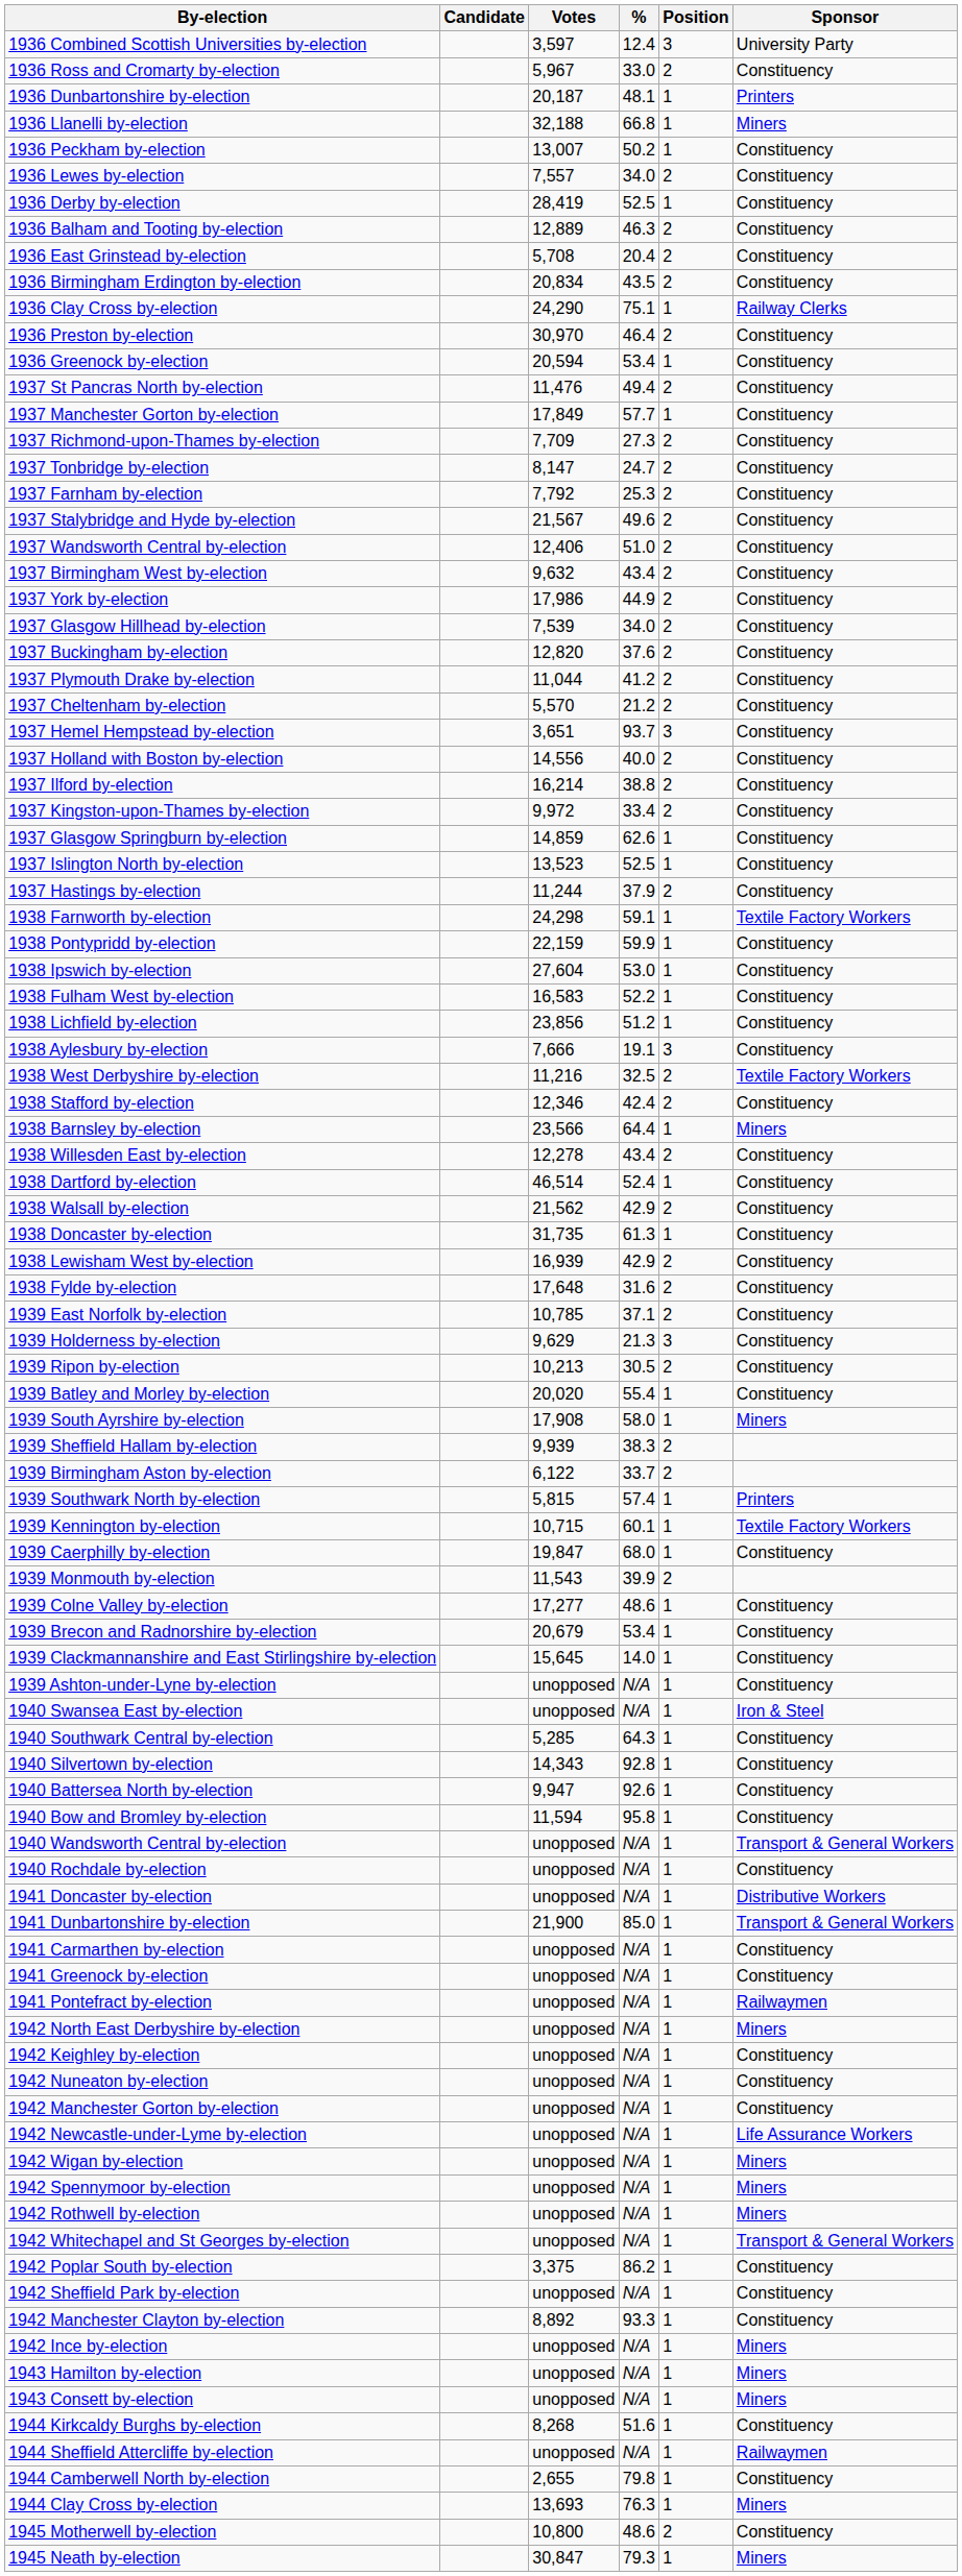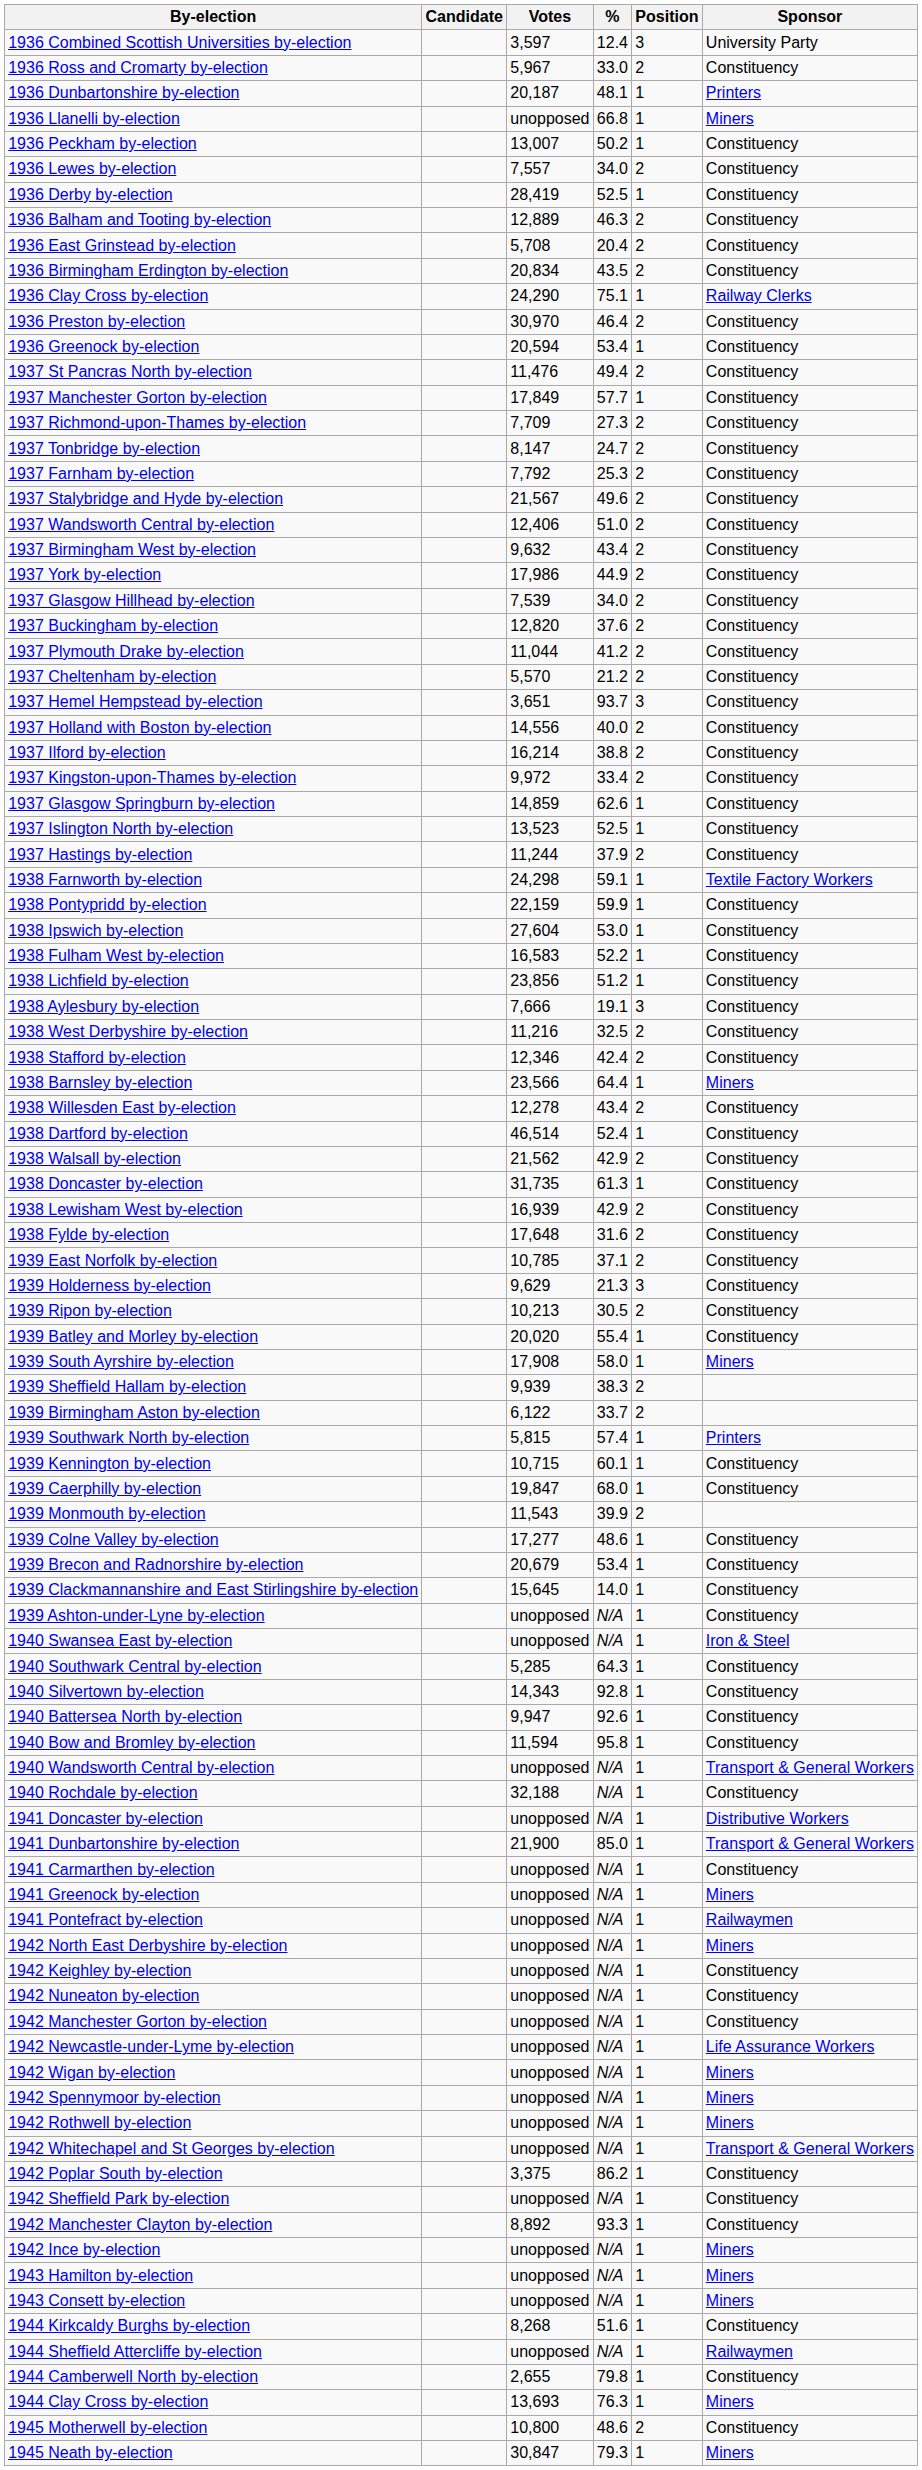 <table class="wikitable sortable">
 <tr>
 <th>By-election</th>
 <th>Candidate</th>
 <th>Votes</th>
 <th>%</th>
 <th>Position</th>
 <th>Sponsor</th>
 </tr>
 <tr>
 <td><a href='#'>1936 Combined Scottish Universities by-election</a></td>
 <td></td>
 <td>3,597</td>
 <td>12.4</td>
 <td>3</td>
 <td>University Party</td>
 </tr>
 <tr>
 <td><a href='#'>1936 Ross and Cromarty by-election</a></td>
 <td></td>
 <td>5,967</td>
 <td>33.0</td>
 <td>2</td>
 <td>Constituency</td>
 </tr>
 <tr>
 <td><a href='#'>1936 Dunbartonshire by-election</a></td>
 <td></td>
 <td>20,187</td>
 <td>48.1</td>
 <td>1</td>
 <td><a href='#'>Printers</a></td>
 </tr>
 <tr>
 <td><a href='#'>1936 Llanelli by-election</a></td>
 <td></td>
-<td>32,188</td>
+<td>unopposed</td>
 <td>66.8</td>
 <td>1</td>
 <td><a href='#'>Miners</a></td>
 </tr>
 <tr>
 <td><a href='#'>1936 Peckham by-election</a></td>
 <td></td>
 <td>13,007</td>
 <td>50.2</td>
 <td>1</td>
 <td>Constituency</td>
 </tr>
 <tr>
 <td><a href='#'>1936 Lewes by-election</a></td>
 <td></td>
 <td>7,557</td>
 <td>34.0</td>
 <td>2</td>
 <td>Constituency</td>
 </tr>
 <tr>
 <td><a href='#'>1936 Derby by-election</a></td>
 <td></td>
 <td>28,419</td>
 <td>52.5</td>
 <td>1</td>
 <td>Constituency</td>
 </tr>
 <tr>
 <td><a href='#'>1936 Balham and Tooting by-election</a></td>
 <td></td>
 <td>12,889</td>
 <td>46.3</td>
 <td>2</td>
 <td>Constituency</td>
 </tr>
 <tr>
 <td><a href='#'>1936 East Grinstead by-election</a></td>
 <td></td>
 <td>5,708</td>
 <td>20.4</td>
 <td>2</td>
 <td>Constituency</td>
 </tr>
 <tr>
 <td><a href='#'>1936 Birmingham Erdington by-election</a></td>
 <td></td>
 <td>20,834</td>
 <td>43.5</td>
 <td>2</td>
 <td>Constituency</td>
 </tr>
 <tr>
 <td><a href='#'>1936 Clay Cross by-election</a></td>
 <td></td>
 <td>24,290</td>
 <td>75.1</td>
 <td>1</td>
 <td><a href='#'>Railway Clerks</a></td>
 </tr>
 <tr>
 <td><a href='#'>1936 Preston by-election</a></td>
 <td></td>
 <td>30,970</td>
 <td>46.4</td>
 <td>2</td>
 <td>Constituency</td>
 </tr>
 <tr>
 <td><a href='#'>1936 Greenock by-election</a></td>
 <td></td>
 <td>20,594</td>
 <td>53.4</td>
 <td>1</td>
 <td>Constituency</td>
 </tr>
 <tr>
 <td><a href='#'>1937 St Pancras North by-election</a></td>
 <td></td>
 <td>11,476</td>
 <td>49.4</td>
 <td>2</td>
 <td>Constituency</td>
 </tr>
 <tr>
 <td><a href='#'>1937 Manchester Gorton by-election</a></td>
 <td></td>
 <td>17,849</td>
 <td>57.7</td>
 <td>1</td>
 <td>Constituency</td>
 </tr>
 <tr>
 <td><a href='#'>1937 Richmond-upon-Thames by-election</a></td>
 <td></td>
 <td>7,709</td>
 <td>27.3</td>
 <td>2</td>
 <td>Constituency</td>
 </tr>
 <tr>
 <td><a href='#'>1937 Tonbridge by-election</a></td>
 <td></td>
 <td>8,147</td>
 <td>24.7</td>
 <td>2</td>
 <td>Constituency</td>
 </tr>
 <tr>
 <td><a href='#'>1937 Farnham by-election</a></td>
 <td></td>
 <td>7,792</td>
 <td>25.3</td>
 <td>2</td>
 <td>Constituency</td>
 </tr>
 <tr>
 <td><a href='#'>1937 Stalybridge and Hyde by-election</a></td>
 <td></td>
 <td>21,567</td>
 <td>49.6</td>
 <td>2</td>
 <td>Constituency</td>
 </tr>
 <tr>
 <td><a href='#'>1937 Wandsworth Central by-election</a></td>
 <td></td>
 <td>12,406</td>
 <td>51.0</td>
 <td>2</td>
 <td>Constituency</td>
 </tr>
 <tr>
 <td><a href='#'>1937 Birmingham West by-election</a></td>
 <td></td>
 <td>9,632</td>
 <td>43.4</td>
 <td>2</td>
 <td>Constituency</td>
 </tr>
 <tr>
 <td><a href='#'>1937 York by-election</a></td>
 <td></td>
 <td>17,986</td>
 <td>44.9</td>
 <td>2</td>
 <td>Constituency</td>
 </tr>
 <tr>
 <td><a href='#'>1937 Glasgow Hillhead by-election</a></td>
 <td></td>
 <td>7,539</td>
 <td>34.0</td>
 <td>2</td>
 <td>Constituency</td>
 </tr>
 <tr>
 <td><a href='#'>1937 Buckingham by-election</a></td>
 <td></td>
 <td>12,820</td>
 <td>37.6</td>
 <td>2</td>
 <td>Constituency</td>
 </tr>
 <tr>
 <td><a href='#'>1937 Plymouth Drake by-election</a></td>
 <td></td>
 <td>11,044</td>
 <td>41.2</td>
 <td>2</td>
 <td>Constituency</td>
 </tr>
 <tr>
 <td><a href='#'>1937 Cheltenham by-election</a></td>
 <td></td>
 <td>5,570</td>
 <td>21.2</td>
 <td>2</td>
 <td>Constituency</td>
 </tr>
 <tr>
 <td><a href='#'>1937 Hemel Hempstead by-election</a></td>
 <td></td>
 <td>3,651</td>
 <td>93.7</td>
 <td>3</td>
 <td>Constituency</td>
 </tr>
 <tr>
 <td><a href='#'>1937 Holland with Boston by-election</a></td>
 <td></td>
 <td>14,556</td>
 <td>40.0</td>
 <td>2</td>
 <td>Constituency</td>
 </tr>
 <tr>
 <td><a href='#'>1937 Ilford by-election</a></td>
 <td></td>
 <td>16,214</td>
 <td>38.8</td>
 <td>2</td>
 <td>Constituency</td>
 </tr>
 <tr>
 <td><a href='#'>1937 Kingston-upon-Thames by-election</a></td>
 <td></td>
 <td>9,972</td>
 <td>33.4</td>
 <td>2</td>
 <td>Constituency</td>
 </tr>
 <tr>
 <td><a href='#'>1937 Glasgow Springburn by-election</a></td>
 <td></td>
 <td>14,859</td>
 <td>62.6</td>
 <td>1</td>
 <td>Constituency</td>
 </tr>
 <tr>
 <td><a href='#'>1937 Islington North by-election</a></td>
 <td></td>
 <td>13,523</td>
 <td>52.5</td>
 <td>1</td>
 <td>Constituency</td>
 </tr>
 <tr>
 <td><a href='#'>1937 Hastings by-election</a></td>
 <td></td>
 <td>11,244</td>
 <td>37.9</td>
 <td>2</td>
 <td>Constituency</td>
 </tr>
 <tr>
 <td><a href='#'>1938 Farnworth by-election</a></td>
 <td></td>
 <td>24,298</td>
 <td>59.1</td>
 <td>1</td>
 <td><a href='#'>Textile Factory Workers</a></td>
 </tr>
 <tr>
 <td><a href='#'>1938 Pontypridd by-election</a></td>
 <td></td>
 <td>22,159</td>
 <td>59.9</td>
 <td>1</td>
 <td>Constituency</td>
 </tr>
 <tr>
 <td><a href='#'>1938 Ipswich by-election</a></td>
 <td></td>
 <td>27,604</td>
 <td>53.0</td>
 <td>1</td>
 <td>Constituency</td>
 </tr>
 <tr>
 <td><a href='#'>1938 Fulham West by-election</a></td>
 <td></td>
 <td>16,583</td>
 <td>52.2</td>
 <td>1</td>
 <td>Constituency</td>
 </tr>
 <tr>
 <td><a href='#'>1938 Lichfield by-election</a></td>
 <td></td>
 <td>23,856</td>
 <td>51.2</td>
 <td>1</td>
 <td>Constituency</td>
 </tr>
 <tr>
 <td><a href='#'>1938 Aylesbury by-election</a></td>
 <td></td>
 <td>7,666</td>
 <td>19.1</td>
 <td>3</td>
 <td>Constituency</td>
 </tr>
 <tr>
 <td><a href='#'>1938 West Derbyshire by-election</a></td>
 <td></td>
 <td>11,216</td>
 <td>32.5</td>
 <td>2</td>
-<td><a href='#'>Textile Factory Workers</a></td>
+<td>Constituency</td>
 </tr>
 <tr>
 <td><a href='#'>1938 Stafford by-election</a></td>
 <td></td>
 <td>12,346</td>
 <td>42.4</td>
 <td>2</td>
 <td>Constituency</td>
 </tr>
 <tr>
 <td><a href='#'>1938 Barnsley by-election</a></td>
 <td></td>
 <td>23,566</td>
 <td>64.4</td>
 <td>1</td>
 <td><a href='#'>Miners</a></td>
 </tr>
 <tr>
 <td><a href='#'>1938 Willesden East by-election</a></td>
 <td></td>
 <td>12,278</td>
 <td>43.4</td>
 <td>2</td>
 <td>Constituency</td>
 </tr>
 <tr>
 <td><a href='#'>1938 Dartford by-election</a></td>
 <td></td>
 <td>46,514</td>
 <td>52.4</td>
 <td>1</td>
 <td>Constituency</td>
 </tr>
 <tr>
 <td><a href='#'>1938 Walsall by-election</a></td>
 <td></td>
 <td>21,562</td>
 <td>42.9</td>
 <td>2</td>
 <td>Constituency</td>
 </tr>
 <tr>
 <td><a href='#'>1938 Doncaster by-election</a></td>
 <td></td>
 <td>31,735</td>
 <td>61.3</td>
 <td>1</td>
 <td>Constituency</td>
 </tr>
 <tr>
 <td><a href='#'>1938 Lewisham West by-election</a></td>
 <td></td>
 <td>16,939</td>
 <td>42.9</td>
 <td>2</td>
 <td>Constituency</td>
 </tr>
 <tr>
 <td><a href='#'>1938 Fylde by-election</a></td>
 <td></td>
 <td>17,648</td>
 <td>31.6</td>
 <td>2</td>
 <td>Constituency</td>
 </tr>
 <tr>
 <td><a href='#'>1939 East Norfolk by-election</a></td>
 <td></td>
 <td>10,785</td>
 <td>37.1</td>
 <td>2</td>
 <td>Constituency</td>
 </tr>
 <tr>
 <td><a href='#'>1939 Holderness by-election</a></td>
 <td></td>
 <td>9,629</td>
 <td>21.3</td>
 <td>3</td>
 <td>Constituency</td>
 </tr>
 <tr>
 <td><a href='#'>1939 Ripon by-election</a></td>
 <td></td>
 <td>10,213</td>
 <td>30.5</td>
 <td>2</td>
 <td>Constituency</td>
 </tr>
 <tr>
 <td><a href='#'>1939 Batley and Morley by-election</a></td>
 <td></td>
 <td>20,020</td>
 <td>55.4</td>
 <td>1</td>
 <td>Constituency</td>
 </tr>
 <tr>
 <td><a href='#'>1939 South Ayrshire by-election</a></td>
 <td></td>
 <td>17,908</td>
 <td>58.0</td>
 <td>1</td>
 <td><a href='#'>Miners</a></td>
 </tr>
 <tr>
 <td><a href='#'>1939 Sheffield Hallam by-election</a></td>
 <td></td>
 <td>9,939</td>
 <td>38.3</td>
 <td>2</td>
 <td></td>
 </tr>
 <tr>
 <td><a href='#'>1939 Birmingham Aston by-election</a></td>
 <td></td>
 <td>6,122</td>
 <td>33.7</td>
 <td>2</td>
 <td></td>
 </tr>
 <tr>
 <td><a href='#'>1939 Southwark North by-election</a></td>
 <td></td>
 <td>5,815</td>
 <td>57.4</td>
 <td>1</td>
 <td><a href='#'>Printers</a></td>
 </tr>
 <tr>
 <td><a href='#'>1939 Kennington by-election</a></td>
 <td></td>
 <td>10,715</td>
 <td>60.1</td>
 <td>1</td>
-<td><a href='#'>Textile Factory Workers</a></td>
+<td>Constituency</td>
 </tr>
 <tr>
 <td><a href='#'>1939 Caerphilly by-election</a></td>
 <td></td>
 <td>19,847</td>
 <td>68.0</td>
 <td>1</td>
 <td>Constituency</td>
 </tr>
 <tr>
 <td><a href='#'>1939 Monmouth by-election</a></td>
 <td></td>
 <td>11,543</td>
 <td>39.9</td>
 <td>2</td>
 <td></td>
 </tr>
 <tr>
 <td><a href='#'>1939 Colne Valley by-election</a></td>
 <td></td>
 <td>17,277</td>
 <td>48.6</td>
 <td>1</td>
 <td>Constituency</td>
 </tr>
 <tr>
 <td><a href='#'>1939 Brecon and Radnorshire by-election</a></td>
 <td></td>
 <td>20,679</td>
 <td>53.4</td>
 <td>1</td>
 <td>Constituency</td>
 </tr>
 <tr>
 <td><a href='#'>1939 Clackmannanshire and East Stirlingshire by-election</a></td>
 <td></td>
 <td>15,645</td>
 <td>14.0</td>
 <td>1</td>
 <td>Constituency</td>
 </tr>
 <tr>
 <td><a href='#'>1939 Ashton-under-Lyne by-election</a></td>
 <td></td>
 <td>unopposed</td>
 <td><em>N/A</em></td>
 <td>1</td>
 <td>Constituency</td>
 </tr>
 <tr>
 <td><a href='#'>1940 Swansea East by-election</a></td>
 <td></td>
 <td>unopposed</td>
 <td><em>N/A</em></td>
 <td>1</td>
 <td><a href='#'>Iron & Steel</a></td>
 </tr>
 <tr>
 <td><a href='#'>1940 Southwark Central by-election</a></td>
 <td></td>
 <td>5,285</td>
 <td>64.3</td>
 <td>1</td>
 <td>Constituency</td>
 </tr>
 <tr>
 <td><a href='#'>1940 Silvertown by-election</a></td>
 <td></td>
 <td>14,343</td>
 <td>92.8</td>
 <td>1</td>
 <td>Constituency</td>
 </tr>
 <tr>
 <td><a href='#'>1940 Battersea North by-election</a></td>
 <td></td>
 <td>9,947</td>
 <td>92.6</td>
 <td>1</td>
 <td>Constituency</td>
 </tr>
 <tr>
 <td><a href='#'>1940 Bow and Bromley by-election</a></td>
 <td></td>
 <td>11,594</td>
 <td>95.8</td>
 <td>1</td>
 <td>Constituency</td>
 </tr>
 <tr>
 <td><a href='#'>1940 Wandsworth Central by-election</a></td>
 <td></td>
 <td>unopposed</td>
 <td><em>N/A</em></td>
 <td>1</td>
 <td><a href='#'>Transport & General Workers</a></td>
 </tr>
 <tr>
 <td><a href='#'>1940 Rochdale by-election</a></td>
 <td></td>
-<td>unopposed</td>
+<td>32,188</td>
 <td><em>N/A</em></td>
 <td>1</td>
 <td>Constituency</td>
 </tr>
 <tr>
 <td><a href='#'>1941 Doncaster by-election</a></td>
 <td></td>
 <td>unopposed</td>
 <td><em>N/A</em></td>
 <td>1</td>
 <td><a href='#'>Distributive Workers</a></td>
 </tr>
 <tr>
 <td><a href='#'>1941 Dunbartonshire by-election</a></td>
 <td></td>
 <td>21,900</td>
 <td>85.0</td>
 <td>1</td>
 <td><a href='#'>Transport & General Workers</a></td>
 </tr>
 <tr>
 <td><a href='#'>1941 Carmarthen by-election</a></td>
 <td></td>
 <td>unopposed</td>
 <td><em>N/A</em></td>
 <td>1</td>
 <td>Constituency</td>
 </tr>
 <tr>
 <td><a href='#'>1941 Greenock by-election</a></td>
 <td></td>
 <td>unopposed</td>
 <td><em>N/A</em></td>
 <td>1</td>
-<td>Constituency</td>
+<td><a href='#'>Miners</a></td>
 </tr>
 <tr>
 <td><a href='#'>1941 Pontefract by-election</a></td>
 <td></td>
 <td>unopposed</td>
 <td><em>N/A</em></td>
 <td>1</td>
 <td><a href='#'>Railwaymen</a></td>
 </tr>
 <tr>
 <td><a href='#'>1942 North East Derbyshire by-election</a></td>
 <td></td>
 <td>unopposed</td>
 <td><em>N/A</em></td>
 <td>1</td>
 <td><a href='#'>Miners</a></td>
 </tr>
 <tr>
 <td><a href='#'>1942 Keighley by-election</a></td>
 <td></td>
 <td>unopposed</td>
 <td><em>N/A</em></td>
 <td>1</td>
 <td>Constituency</td>
 </tr>
 <tr>
 <td><a href='#'>1942 Nuneaton by-election</a></td>
 <td></td>
 <td>unopposed</td>
 <td><em>N/A</em></td>
 <td>1</td>
 <td>Constituency</td>
 </tr>
 <tr>
 <td><a href='#'>1942 Manchester Gorton by-election</a></td>
 <td></td>
 <td>unopposed</td>
 <td><em>N/A</em></td>
 <td>1</td>
 <td>Constituency</td>
 </tr>
 <tr>
 <td><a href='#'>1942 Newcastle-under-Lyme by-election</a></td>
 <td></td>
 <td>unopposed</td>
 <td><em>N/A</em></td>
 <td>1</td>
 <td><a href='#'>Life Assurance Workers</a></td>
 </tr>
 <tr>
 <td><a href='#'>1942 Wigan by-election</a></td>
 <td></td>
 <td>unopposed</td>
 <td><em>N/A</em></td>
 <td>1</td>
 <td><a href='#'>Miners</a></td>
 </tr>
 <tr>
 <td><a href='#'>1942 Spennymoor by-election</a></td>
 <td></td>
 <td>unopposed</td>
 <td><em>N/A</em></td>
 <td>1</td>
 <td><a href='#'>Miners</a></td>
 </tr>
 <tr>
 <td><a href='#'>1942 Rothwell by-election</a></td>
 <td></td>
 <td>unopposed</td>
 <td><em>N/A</em></td>
 <td>1</td>
 <td><a href='#'>Miners</a></td>
 </tr>
 <tr>
 <td><a href='#'>1942 Whitechapel and St Georges by-election</a></td>
 <td></td>
 <td>unopposed</td>
 <td><em>N/A</em></td>
 <td>1</td>
 <td><a href='#'>Transport & General Workers</a></td>
 </tr>
 <tr>
 <td><a href='#'>1942 Poplar South by-election</a></td>
 <td></td>
 <td>3,375</td>
 <td>86.2</td>
 <td>1</td>
 <td>Constituency</td>
 </tr>
 <tr>
 <td><a href='#'>1942 Sheffield Park by-election</a></td>
 <td></td>
 <td>unopposed</td>
 <td><em>N/A</em></td>
 <td>1</td>
 <td>Constituency</td>
 </tr>
 <tr>
 <td><a href='#'>1942 Manchester Clayton by-election</a></td>
 <td></td>
 <td>8,892</td>
 <td>93.3</td>
 <td>1</td>
 <td>Constituency</td>
 </tr>
 <tr>
 <td><a href='#'>1942 Ince by-election</a></td>
 <td></td>
 <td>unopposed</td>
 <td><em>N/A</em></td>
 <td>1</td>
 <td><a href='#'>Miners</a></td>
 </tr>
 <tr>
 <td><a href='#'>1943 Hamilton by-election</a></td>
 <td></td>
 <td>unopposed</td>
 <td><em>N/A</em></td>
 <td>1</td>
 <td><a href='#'>Miners</a></td>
 </tr>
 <tr>
 <td><a href='#'>1943 Consett by-election</a></td>
 <td></td>
 <td>unopposed</td>
 <td><em>N/A</em></td>
 <td>1</td>
 <td><a href='#'>Miners</a></td>
 </tr>
 <tr>
 <td><a href='#'>1944 Kirkcaldy Burghs by-election</a></td>
 <td></td>
 <td>8,268</td>
 <td>51.6</td>
 <td>1</td>
 <td>Constituency</td>
 </tr>
 <tr>
 <td><a href='#'>1944 Sheffield Attercliffe by-election</a></td>
 <td></td>
 <td>unopposed</td>
 <td><em>N/A</em></td>
 <td>1</td>
 <td><a href='#'>Railwaymen</a></td>
 </tr>
 <tr>
 <td><a href='#'>1944 Camberwell North by-election</a></td>
 <td></td>
 <td>2,655</td>
 <td>79.8</td>
 <td>1</td>
 <td>Constituency</td>
 </tr>
 <tr>
 <td><a href='#'>1944 Clay Cross by-election</a></td>
 <td></td>
 <td>13,693</td>
 <td>76.3</td>
 <td>1</td>
 <td><a href='#'>Miners</a></td>
 </tr>
 <tr>
 <td><a href='#'>1945 Motherwell by-election</a></td>
 <td></td>
 <td>10,800</td>
 <td>48.6</td>
 <td>2</td>
 <td>Constituency</td>
 </tr>
 <tr>
 <td><a href='#'>1945 Neath by-election</a></td>
 <td></td>
 <td>30,847</td>
 <td>79.3</td>
 <td>1</td>
 <td><a href='#'>Miners</a></td>
 </tr>
 </table>
